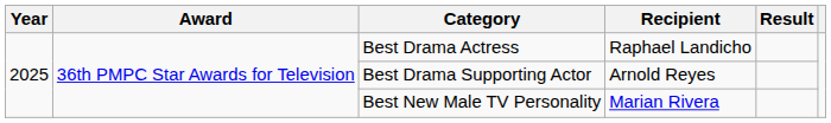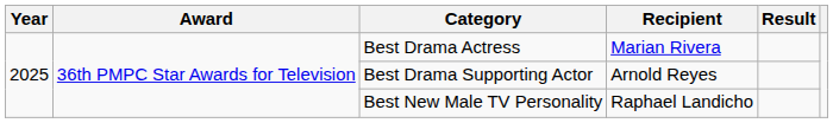 <table class="wikitable">
 <tr>
 <th>Year</th>
 <th>Award</th>
 <th>Category</th>
 <th>Recipient</th>
 <th>Result</th>
 <th></th>
 </tr>
 <tr>
 <td rowspan=3>2025</td>
 <td rowspan=3><a href='#'>36th PMPC Star Awards for Television</a></td>
 <td>Best Drama Actress</td>
-<td>Raphael Landicho</td>
+<td><a href='#'>Marian Rivera</a></td>
 <td></td>
 <td rowspan=3></td>
 </tr>
 <tr>
 <td>Best Drama Supporting Actor</td>
 <td>Arnold Reyes</td>
 <td></td>
 </tr>
 <tr>
 <td>Best New Male TV Personality</td>
-<td><a href='#'>Marian Rivera</a></td>
+<td>Raphael Landicho</td>
 <td></td>
 </tr>
 </table>
